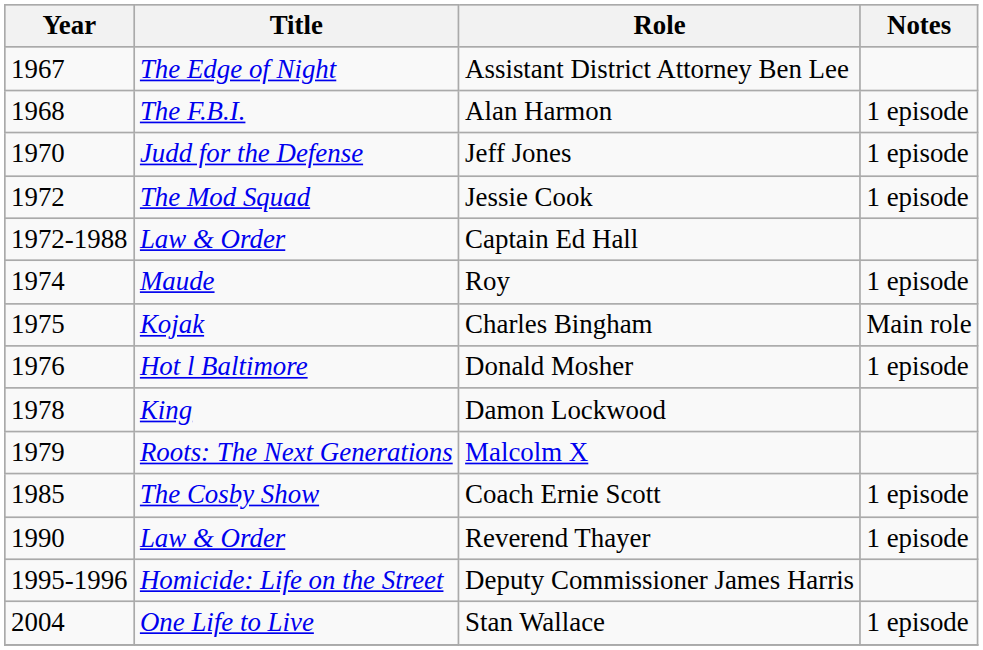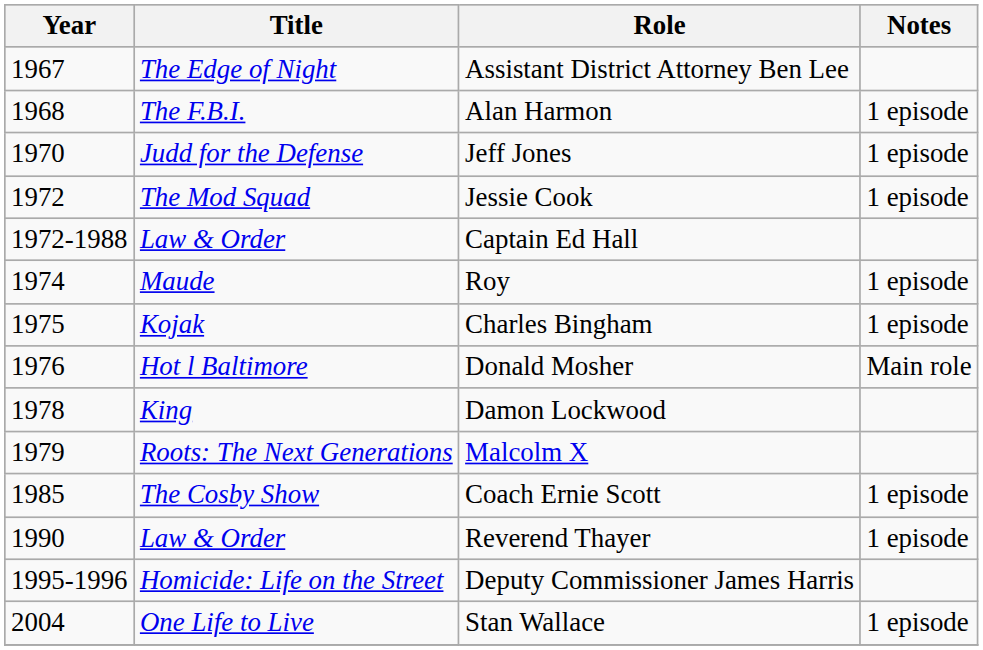 <table class="wikitable sortable">
 <tr>
 <th>Year</th>
 <th>Title</th>
 <th>Role</th>
 <th>Notes</th>
 </tr>
 <tr>
 <td>1967</td>
 <td><em><a href='#'>The Edge of Night</a></em></td>
 <td>Assistant District Attorney Ben Lee</td>
 <td></td>
 </tr>
 <tr>
 <td>1968</td>
 <td><em><a href='#'>The F.B.I.</a></em></td>
 <td>Alan Harmon</td>
 <td>1 episode</td>
 </tr>
 <tr>
 <td>1970</td>
 <td><em><a href='#'>Judd for the Defense</a></em></td>
 <td>Jeff Jones</td>
 <td>1 episode</td>
 </tr>
 <tr>
 <td>1972</td>
 <td><em><a href='#'>The Mod Squad</a></em></td>
 <td>Jessie Cook</td>
 <td>1 episode</td>
 </tr>
 <tr>
 <td>1972-1988</td>
 <td><em><a href='#'>Law & Order</a></em></td>
 <td>Captain Ed Hall</td>
 <td></td>
 </tr>
 <tr>
 <td>1974</td>
 <td><em><a href='#'>Maude</a></em></td>
 <td>Roy</td>
 <td>1 episode</td>
 </tr>
 <tr>
 <td>1975</td>
 <td><em><a href='#'>Kojak</a></em></td>
 <td>Charles Bingham</td>
-<td>Main role</td>
+<td>1 episode</td>
 </tr>
 <tr>
 <td>1976</td>
 <td><em><a href='#'>Hot l Baltimore</a></em></td>
 <td>Donald Mosher</td>
-<td>1 episode</td>
+<td>Main role</td>
 </tr>
 <tr>
 <td>1978</td>
 <td><em><a href='#'>King</a></em></td>
 <td>Damon Lockwood</td>
 <td></td>
 </tr>
 <tr>
 <td>1979</td>
 <td><em><a href='#'>Roots: The Next Generations</a></em></td>
 <td><a href='#'>Malcolm X</a></td>
 <td></td>
 </tr>
 <tr>
 <td>1985</td>
 <td><em><a href='#'>The Cosby Show</a></em></td>
 <td>Coach Ernie Scott</td>
 <td>1 episode</td>
 </tr>
 <tr>
 <td>1990</td>
 <td><em><a href='#'>Law & Order</a></em></td>
 <td>Reverend Thayer</td>
 <td>1 episode</td>
 </tr>
 <tr>
 <td>1995-1996</td>
 <td><em><a href='#'>Homicide: Life on the Street</a></em></td>
 <td>Deputy Commissioner James Harris</td>
 <td></td>
 </tr>
 <tr>
 <td>2004</td>
 <td><em><a href='#'>One Life to Live</a></em></td>
 <td>Stan Wallace</td>
 <td>1 episode</td>
 </tr>
 <tr>
 </tr>
 </table>
